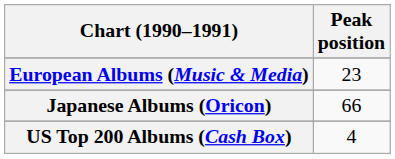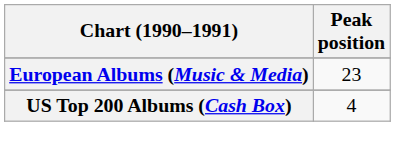 <table class="wikitable sortable plainrowheaders" style="text-align:center">
 <tr>
 <th scope="col">Chart (1990–1991)</th>
 <th scope="col">Peak<br>position</th>
 </tr>
 <tr>
 </tr>
 <tr>
 </tr>
 <tr>
 </tr>
 <tr>
 <th scope="row"><a href='#'>European Albums</a> (<em><a href='#'>Music & Media</a></em>)</th>
 <td>23</td>
 </tr>
 <tr>
 </tr>
 <tr>
-<th scope="row">Japanese Albums (<a href='#'>Oricon</a>)</th>
-<td>66</td>
-</tr>
-<tr>
 </tr>
 <tr>
 </tr>
 <tr>
 </tr>
 <tr>
 <th scope="row">US Top 200 Albums (<em><a href='#'>Cash Box</a></em>)</th>
 <td>4</td>
 </tr>
 </table>
